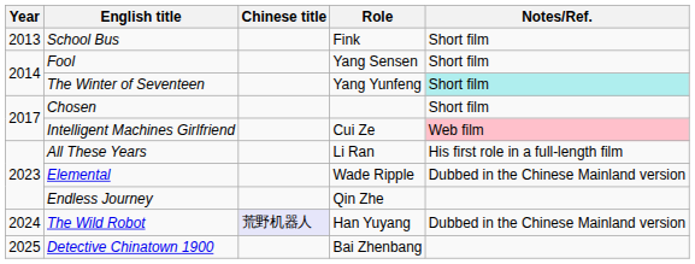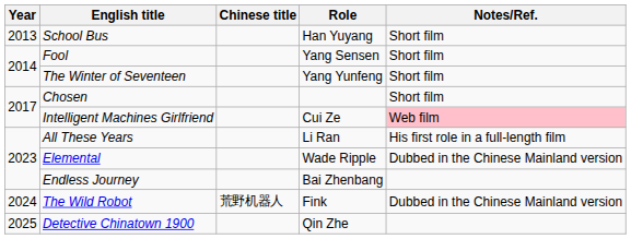 <table class="wikitable sortable" style="font-size:95%">
 <tr>
 <th>Year</th>
 <th>English title</th>
 <th>Chinese title</th>
 <th>Role</th>
 <th>Notes/Ref.</th>
 </tr>
 <tr>
 <td>2013</td>
 <td><em>School Bus</em></td>
 <td></td>
-<td>Fink</td>
+<td>Han Yuyang</td>
 <td>Short film</td>
 </tr>
 <tr>
 <td rowspan=2>2014</td>
 <td><em>Fool</em></td>
 <td></td>
 <td>Yang Sensen</td>
 <td>Short film</td>
 </tr>
 <tr>
 <td><em>The Winter of Seventeen</em></td>
 <td></td>
 <td>Yang Yunfeng</td>
-<td style="background: paleturquoise;">Short film</td>
+<td>Short film</td>
 </tr>
 <tr>
 <td rowspan=2>2017</td>
 <td><em>Chosen</em></td>
 <td></td>
 <td></td>
 <td>Short film</td>
 </tr>
 <tr>
 <td><em>Intelligent Machines Girlfriend</em></td>
 <td></td>
 <td>Cui Ze</td>
 <td style="background: pink;">Web film</td>
 </tr>
 <tr>
 <td rowspan="3">2023</td>
 <td><em>All These Years</em></td>
 <td></td>
 <td>Li Ran</td>
 <td>His first role in a full-length film</td>
 </tr>
 <tr>
 <td><em><a href='#'>Elemental</a></em></td>
 <td></td>
 <td>Wade Ripple</td>
 <td>Dubbed in the Chinese Mainland version</td>
 </tr>
 <tr>
 <td><em>Endless Journey</em></td>
 <td></td>
-<td>Qin Zhe</td>
+<td>Bai Zhenbang</td>
 <td></td>
 </tr>
 <tr>
 <td>2024</td>
 <td><em><a href='#'>The Wild Robot</a></em></td>
-<td style="background: lavender;">荒野机器人</td>
-<td>Han Yuyang</td>
+<td>荒野机器人</td>
+<td>Fink</td>
 <td>Dubbed in the Chinese Mainland version</td>
 </tr>
 <tr>
 <td>2025</td>
 <td><em><a href='#'>Detective Chinatown 1900</a></em></td>
 <td></td>
-<td>Bai Zhenbang</td>
+<td>Qin Zhe</td>
 <td></td>
 </tr>
 </table>
